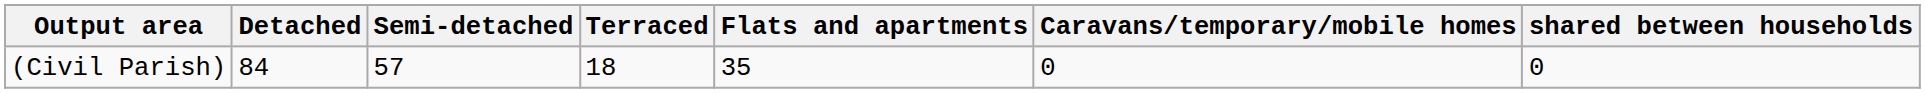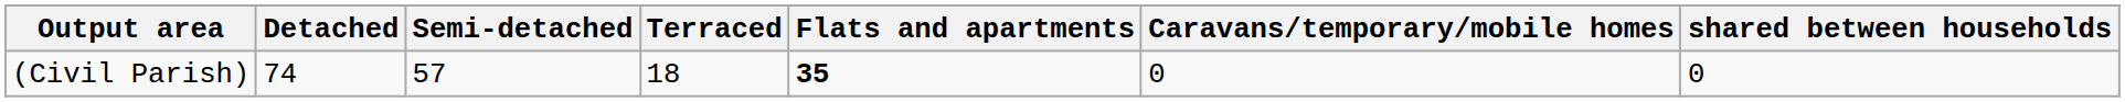 <table class="wikitable">
 <tr>
 </tr>
 <tr>
 <th>Output area</th>
 <th>Detached</th>
 <th>Semi-detached</th>
 <th>Terraced</th>
 <th>Flats and apartments</th>
 <th>Caravans/temporary/mobile homes</th>
 <th>shared between households</th>
 </tr>
 <tr>
 <td>(Civil Parish)</td>
-<td>84</td>
+<td>74</td>
 <td>57</td>
 <td>18</td>
-<td>35</td>
+<td><strong>35</strong></td>
 <td>0</td>
 <td>0</td>
 </tr>
 </table>
